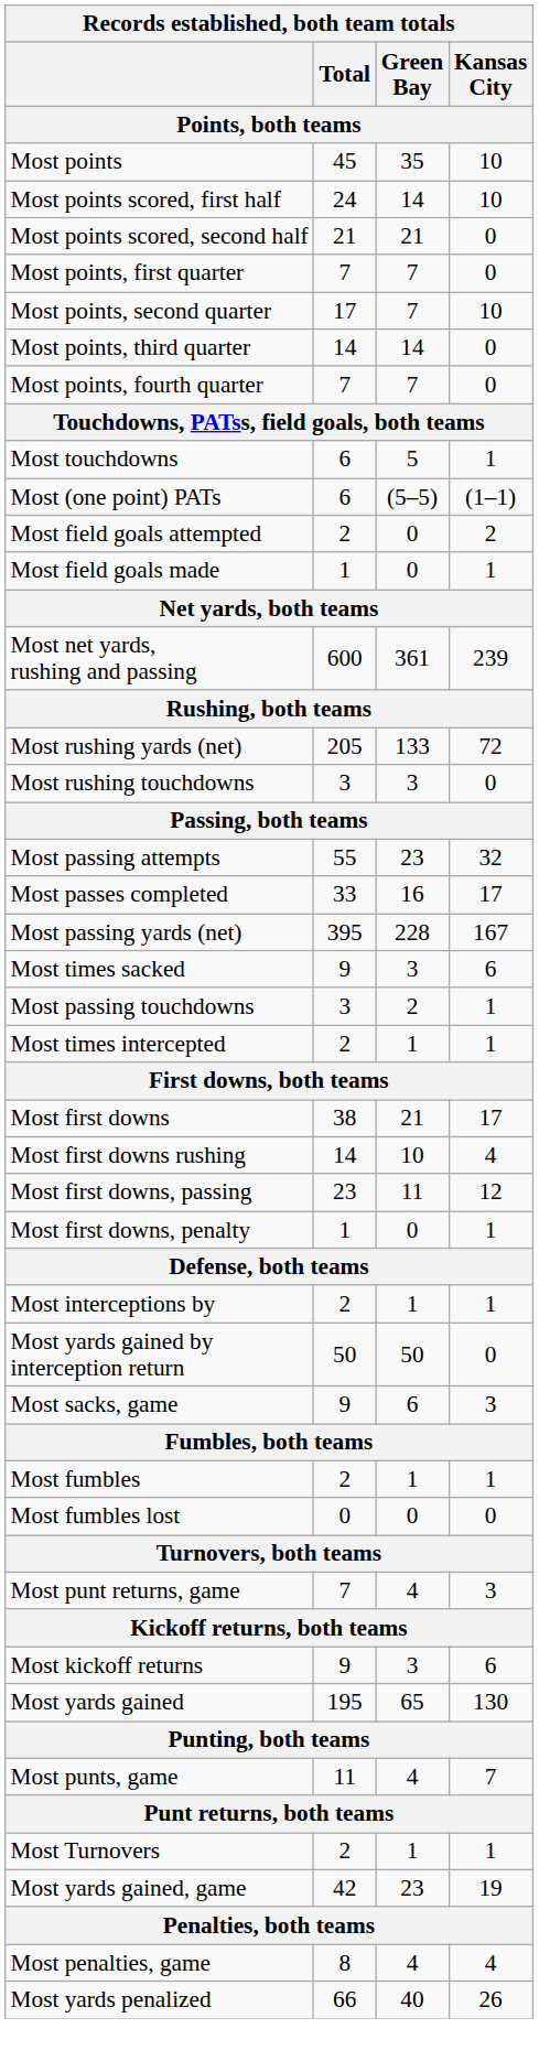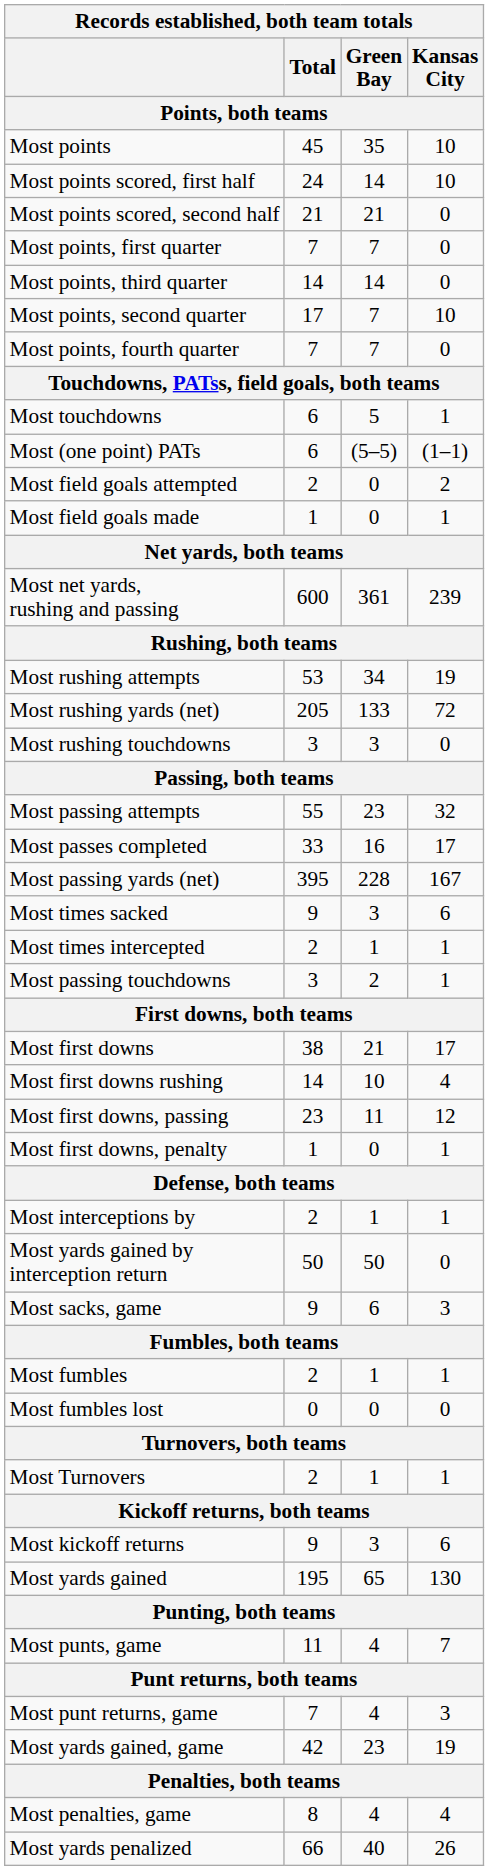 <table class="wikitable">
 <tr>
 <th colspan=4>Records established, both team totals</th>
 </tr>
 <tr>
 <th></th>
 <th>Total</th>
 <th>Green<br> Bay</th>
 <th>Kansas<br> City</th>
 </tr>
 <tr>
 <th colspan=4>Points, both teams</th>
 </tr>
 <tr align=center>
 <td align=left>Most points</td>
 <td>45</td>
 <td>35</td>
 <td>10</td>
 </tr>
 <tr align=center>
 <td align=left>Most points scored, first half</td>
 <td>24</td>
 <td>14</td>
 <td>10</td>
 </tr>
 <tr align=center>
 <td align=left>Most points scored, second half</td>
 <td>21</td>
 <td>21</td>
 <td>0</td>
 </tr>
 <tr align=center>
 <td align=left>Most points, first quarter</td>
 <td>7</td>
 <td>7</td>
 <td>0</td>
 </tr>
 <tr align=center>
+<td align=left>Most points, third quarter</td>
+<td>14</td>
+<td>14</td>
+<td>0</td>
+</tr>
+<tr align=center>
 <td align=left>Most points, second quarter</td>
 <td>17</td>
 <td>7</td>
 <td>10</td>
-</tr>
-<tr align=center>
-<td align=left>Most points, third quarter</td>
-<td>14</td>
-<td>14</td>
-<td>0</td>
 </tr>
 <tr align=center>
 <td align=left>Most points, fourth quarter</td>
 <td>7</td>
 <td>7</td>
 <td>0</td>
 </tr>
 <tr>
 <th colspan=4>Touchdowns, <a href='#'>PATs</a>s, field goals, both teams</th>
 </tr>
 <tr align=center>
 <td align=left>Most touchdowns</td>
 <td>6</td>
 <td>5</td>
 <td>1</td>
 </tr>
 <tr align=center>
 <td align=left>Most (one point) PATs</td>
 <td>6</td>
 <td>(5–5)</td>
 <td>(1–1)</td>
 </tr>
 <tr align=center>
 <td align=left>Most field goals attempted</td>
 <td>2</td>
 <td>0</td>
 <td>2</td>
 </tr>
 <tr align=center>
 <td align=left>Most field goals made</td>
 <td>1</td>
 <td>0</td>
 <td>1</td>
 </tr>
 <tr>
 <th colspan=4>Net yards, both teams</th>
 </tr>
 <tr align=center>
 <td align=left>Most net yards,<br> rushing and passing</td>
 <td>600</td>
 <td>361</td>
 <td>239</td>
 </tr>
 <tr>
 <th colspan=4>Rushing, both teams</th>
 </tr>
 <tr align=center>
+<td align=left>Most rushing attempts</td>
+<td>53</td>
+<td>34</td>
+<td>19</td>
+</tr>
+<tr align=center>
 <td align=left>Most rushing yards (net)</td>
 <td>205</td>
 <td>133</td>
 <td>72</td>
 </tr>
 <tr align=center>
 <td align=left>Most rushing touchdowns</td>
 <td>3</td>
 <td>3</td>
 <td>0</td>
 </tr>
 <tr>
 <th colspan=4>Passing, both teams</th>
 </tr>
 <tr align=center>
 <td align=left>Most passing attempts</td>
 <td>55</td>
 <td>23</td>
 <td>32</td>
 </tr>
 <tr align=center>
 <td align=left>Most passes completed</td>
 <td>33</td>
 <td>16</td>
 <td>17</td>
 </tr>
 <tr align=center>
 <td align=left>Most passing yards (net)</td>
 <td>395</td>
 <td>228</td>
 <td>167</td>
 </tr>
 <tr align=center>
 <td align=left>Most times sacked</td>
 <td>9</td>
 <td>3</td>
 <td>6</td>
 </tr>
 <tr align=center>
+<td align=left>Most times intercepted</td>
+<td>2</td>
+<td>1</td>
+<td>1</td>
+</tr>
+<tr align=center>
 <td align=left>Most passing touchdowns</td>
 <td>3</td>
 <td>2</td>
-<td>1</td>
-</tr>
-<tr align=center>
-<td align=left>Most times intercepted</td>
-<td>2</td>
-<td>1</td>
 <td>1</td>
 </tr>
 <tr>
 <th colspan=4>First downs, both teams</th>
 </tr>
 <tr align=center>
 <td align=left>Most first downs</td>
 <td>38</td>
 <td>21</td>
 <td>17</td>
 </tr>
 <tr align=center>
 <td align=left>Most first downs rushing</td>
 <td>14</td>
 <td>10</td>
 <td>4</td>
 </tr>
 <tr align=center>
 <td align=left>Most first downs, passing</td>
 <td>23</td>
 <td>11</td>
 <td>12</td>
 </tr>
 <tr align=center>
 <td align=left>Most first downs, penalty</td>
 <td>1</td>
 <td>0</td>
 <td>1</td>
 </tr>
 <tr>
 <th colspan=4>Defense, both teams</th>
 </tr>
 <tr align=center>
 <td align=left>Most interceptions by</td>
 <td>2</td>
 <td>1</td>
 <td>1</td>
 </tr>
 <tr align=center>
 <td align=left>Most yards gained by <br>interception return</td>
 <td>50</td>
 <td>50</td>
 <td>0</td>
 </tr>
 <tr align=center>
 <td align=left>Most sacks, game</td>
 <td>9</td>
 <td>6</td>
 <td>3</td>
 </tr>
 <tr>
 <th colspan=4>Fumbles, both teams</th>
 </tr>
 <tr align=center>
 <td align=left>Most fumbles</td>
 <td>2</td>
 <td>1</td>
 <td>1</td>
 </tr>
 <tr align=center>
 <td align=left>Most fumbles lost</td>
 <td>0</td>
 <td>0</td>
 <td>0</td>
 </tr>
 <tr>
 <th colspan=4>Turnovers, both teams</th>
 </tr>
 <tr align=center>
-<td align=left>Most punt returns, game</td>
-<td>7</td>
-<td>4</td>
-<td>3</td>
+<td align=left>Most Turnovers</td>
+<td>2</td>
+<td>1</td>
+<td>1</td>
 </tr>
 <tr>
 <th colspan=4>Kickoff returns, both teams</th>
 </tr>
 <tr align=center>
 <td align=left>Most kickoff returns</td>
 <td>9</td>
 <td>3</td>
 <td>6</td>
 </tr>
 <tr align=center>
 <td align=left>Most yards gained</td>
 <td>195</td>
 <td>65</td>
 <td>130</td>
 </tr>
 <tr>
 <th colspan=4>Punting, both teams</th>
 </tr>
 <tr align=center>
 <td align=left>Most punts, game</td>
 <td>11</td>
 <td>4</td>
 <td>7</td>
 </tr>
 <tr>
 <th colspan=4>Punt returns, both teams</th>
 </tr>
 <tr align=center>
-<td align=left>Most Turnovers</td>
-<td>2</td>
-<td>1</td>
-<td>1</td>
+<td align=left>Most punt returns, game</td>
+<td>7</td>
+<td>4</td>
+<td>3</td>
 </tr>
 <tr align=center>
 <td align=left>Most yards gained, game</td>
 <td>42</td>
 <td>23</td>
 <td>19</td>
 </tr>
 <tr>
 <th colspan=4>Penalties, both teams</th>
 </tr>
 <tr align=center>
 <td align=left>Most penalties, game</td>
 <td>8</td>
 <td>4</td>
 <td>4</td>
 </tr>
 <tr align=center>
 <td align=left>Most yards penalized</td>
 <td>66</td>
 <td>40</td>
 <td>26</td>
 </tr>
 </table>
